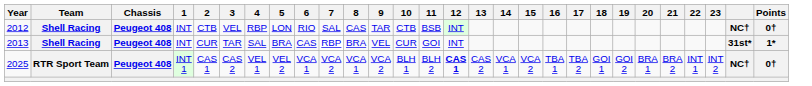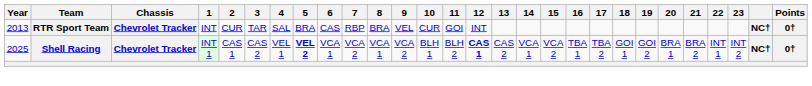 <table class="wikitable" style="text-align:center; font-size:85%">
 <tr>
 <th scope="col">Year</th>
 <th scope="col">Team</th>
 <th scope="col">Chassis</th>
 <th scope="col">1</th>
 <th scope="col">2</th>
 <th scope="col">3</th>
 <th scope="col">4</th>
 <th scope="col">5</th>
 <th scope="col">6</th>
 <th scope="col">7</th>
 <th scope="col">8</th>
 <th scope="col">9</th>
 <th scope="col">10</th>
 <th scope="col">11</th>
 <th scope="col">12</th>
 <th scope="col">13</th>
 <th scope="col">14</th>
 <th scope="col">15</th>
 <th scope="col">16</th>
 <th scope="col">17</th>
 <th scope="col">18</th>
 <th scope="col">19</th>
 <th scope="col">20</th>
 <th scope="col">21</th>
 <th scope="col">22</th>
 <th scope="col">23</th>
 <th scope="col"></th>
 <th scope="col">Points</th>
 </tr>
 <tr>
-<td><a href='#'>2012</a></td>
-<th nowrap><a href='#'>Shell Racing</a></th>
-<th nowrap><a href='#'>Peugeot 408</a></th>
-<td><a href='#'>INT</a></td>
-<td><a href='#'>CTB</a></td>
-<td><a href='#'>VEL</a></td>
-<td><a href='#'>RBP</a></td>
-<td><a href='#'>LON</a></td>
-<td><a href='#'>RIO</a></td>
-<td><a href='#'>SAL</a></td>
-<td><a href='#'>CAS</a></td>
-<td><a href='#'>TAR</a></td>
-<td><a href='#'>CTB</a></td>
-<td><a href='#'>BSB</a></td>
-<td style="background:#DFFFDF;"><a href='#'>INT</a><br></td>
-<td></td>
-<td></td>
-<td></td>
-<td></td>
-<td></td>
-<td></td>
-<td></td>
-<td></td>
-<td></td>
-<td></td>
-<td></td>
-<th>NC†</th>
-<th>0†</th>
-</tr>
-<tr>
 <td><a href='#'>2013</a></td>
-<th nowrap><a href='#'>Shell Racing</a></th>
-<th nowrap><a href='#'>Peugeot 408</a></th>
+<th>RTR Sport Team</th>
+<th><a href='#'>Chevrolet Tracker</a></th>
 <td><a href='#'>INT</a></td>
 <td><a href='#'>CUR</a></td>
 <td><a href='#'>TAR</a></td>
 <td><a href='#'>SAL</a></td>
 <td><a href='#'>BRA</a></td>
 <td><a href='#'>CAS</a></td>
 <td style="background:#FFFFFF;"><a href='#'>RBP</a><br></td>
 <td><a href='#'>BRA</a></td>
 <td><a href='#'>VEL</a></td>
 <td><a href='#'>CUR</a></td>
 <td><a href='#'>GOI</a></td>
 <td><a href='#'>INT</a></td>
 <td></td>
 <td></td>
 <td></td>
 <td></td>
 <td></td>
 <td></td>
 <td></td>
 <td></td>
 <td></td>
 <td></td>
 <td></td>
-<th>31st*</th>
-<th>1*</th>
+<th>NC†</th>
+<th>0†</th>
 </tr>
 <tr>
 <td><a href='#'>2025</a></td>
-<th>RTR Sport Team</th>
-<th nowrap><a href='#'>Peugeot 408</a></th>
+<th nowrap><a href='#'>Shell Racing</a></th>
+<th><a href='#'>Chevrolet Tracker</a></th>
 <td style="background:#DFFFDF;"><a href='#'>INT<br>1</a><br></td>
 <td><a href='#'>CAS<br>1</a></td>
 <td><a href='#'>CAS<br>2</a></td>
 <td style="background:#;"><a href='#'>VEL<br>1</a><br></td>
-<td style="background:#;"><a href='#'>VEL<br>2</a><br></td>
+<td style="background:#;"><strong><a href='#'>VEL<br>2</a><br></strong></td>
 <td style="background:#;"><a href='#'>VCA<br>1</a><br></td>
 <td style="background:#;"><a href='#'>VCA<br>2</a><br></td>
 <td style="background:#;"><a href='#'>VCA<br>1</a><br></td>
 <td style="background:#;"><a href='#'>VCA<br>2</a><br></td>
 <td style="background:#;"><a href='#'>BLH<br>1</a><br></td>
 <td style="background:#;"><a href='#'>BLH<br>2</a><br></td>
 <td style="background:#;"><strong><a href='#'>CAS<br>1</a><br></strong></td>
 <td style="background:#;"><a href='#'>CAS<br>2</a><br></td>
 <td style="background:#;"><a href='#'>VCA<br>1</a><br></td>
 <td style="background:#;"><a href='#'>VCA<br>2</a><br></td>
 <td style="background:#;"><a href='#'>TBA<br>1</a><br></td>
 <td style="background:#;"><a href='#'>TBA<br>2</a><br></td>
 <td style="background:#;"><a href='#'>GOI<br>1</a><br></td>
 <td style="background:#;"><a href='#'>GOI<br>2</a><br></td>
 <td style="background:#;"><a href='#'>BRA<br>1</a><br></td>
 <td style="background:#;"><a href='#'>BRA<br>2</a><br></td>
 <td style="background:#;"><a href='#'>INT<br>1</a><br></td>
 <td style="background:#;"><a href='#'>INT<br>2</a><br></td>
 <th>NC†</th>
 <th>0†</th>
 </tr>
 <tr>
 <th colspan="28"></th>
 </tr>
 </table>
